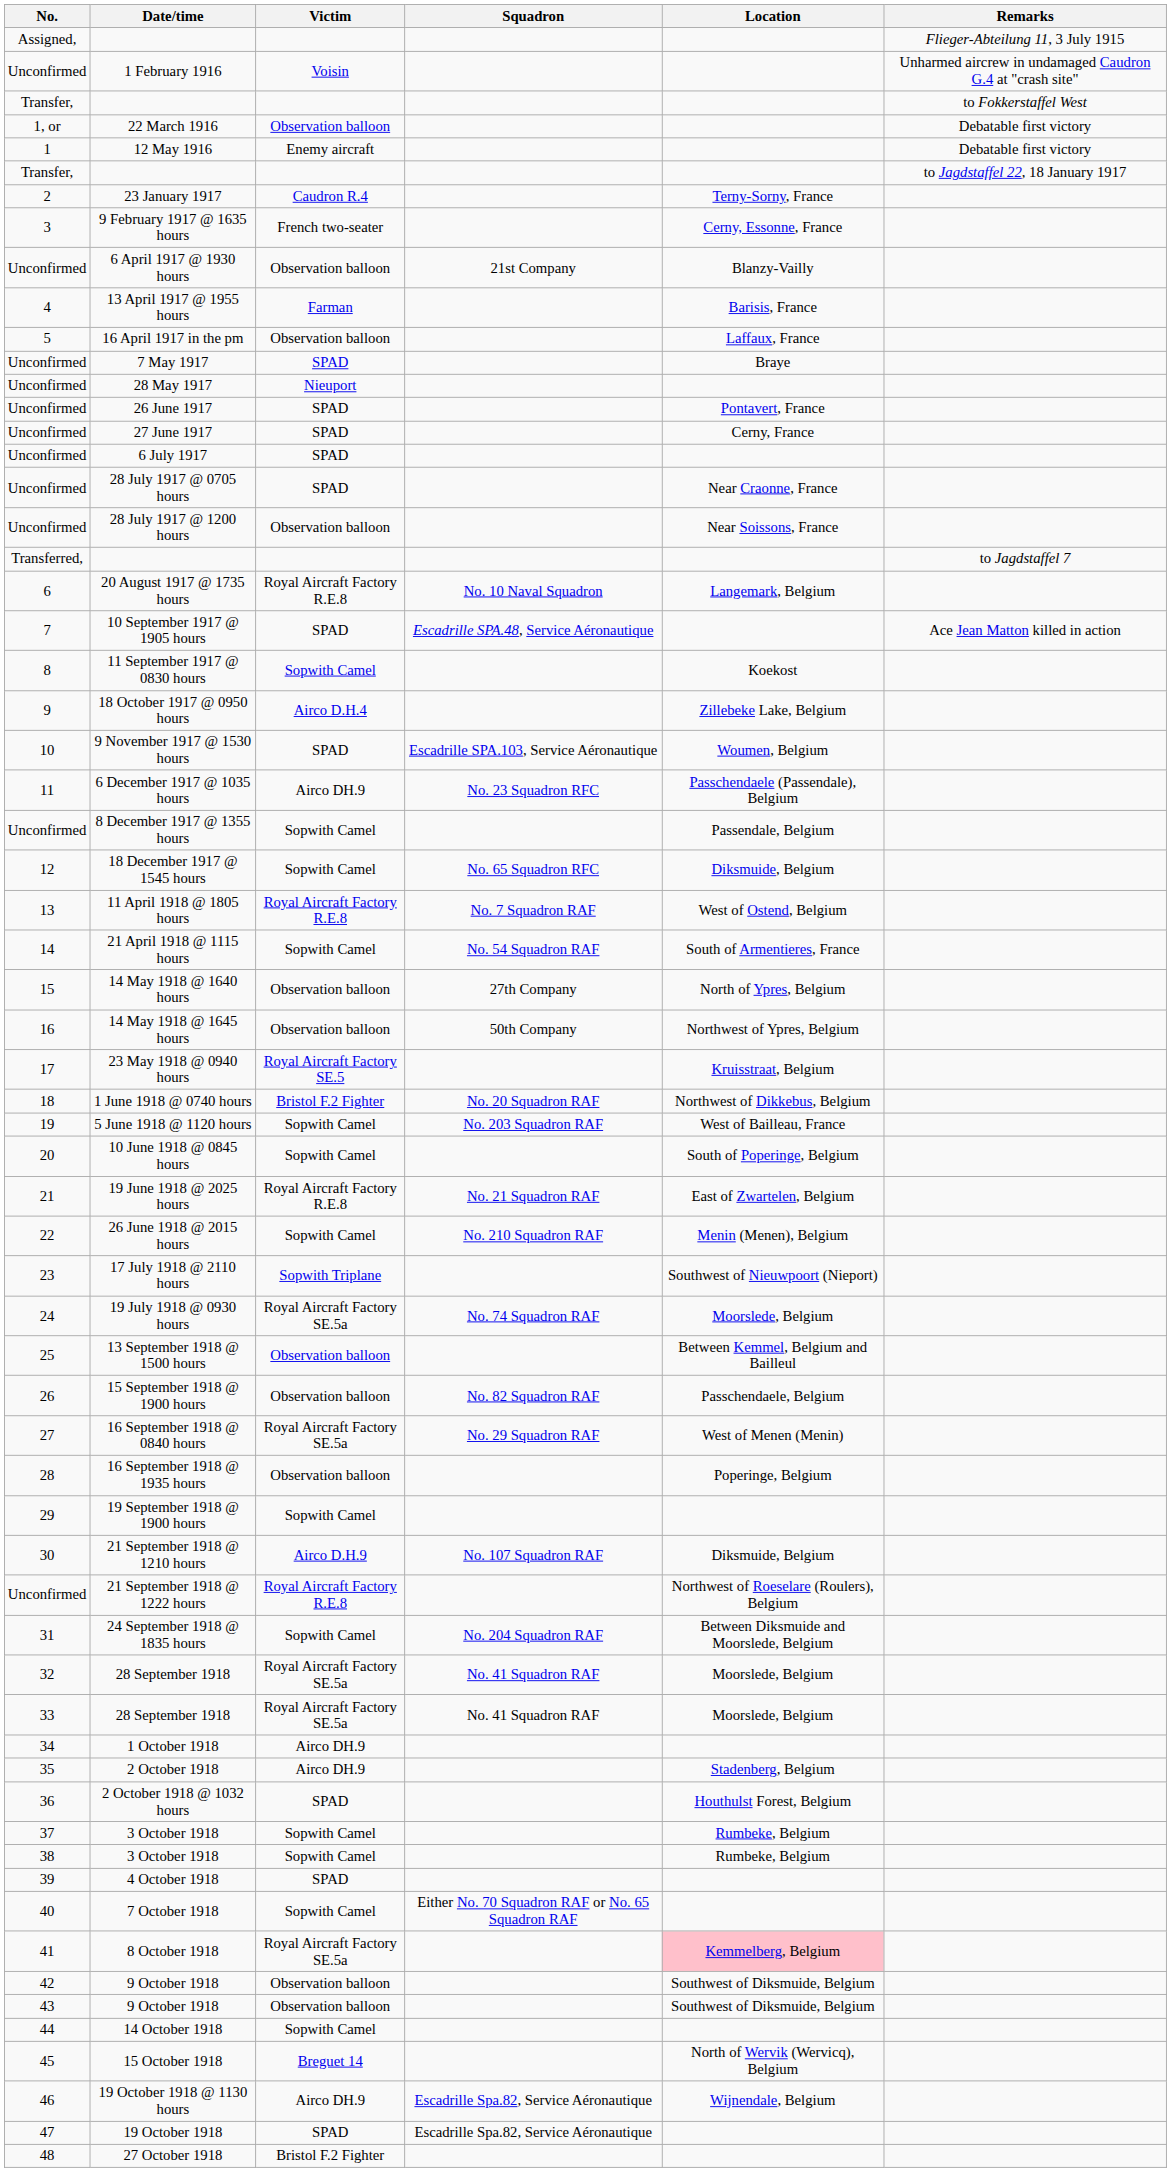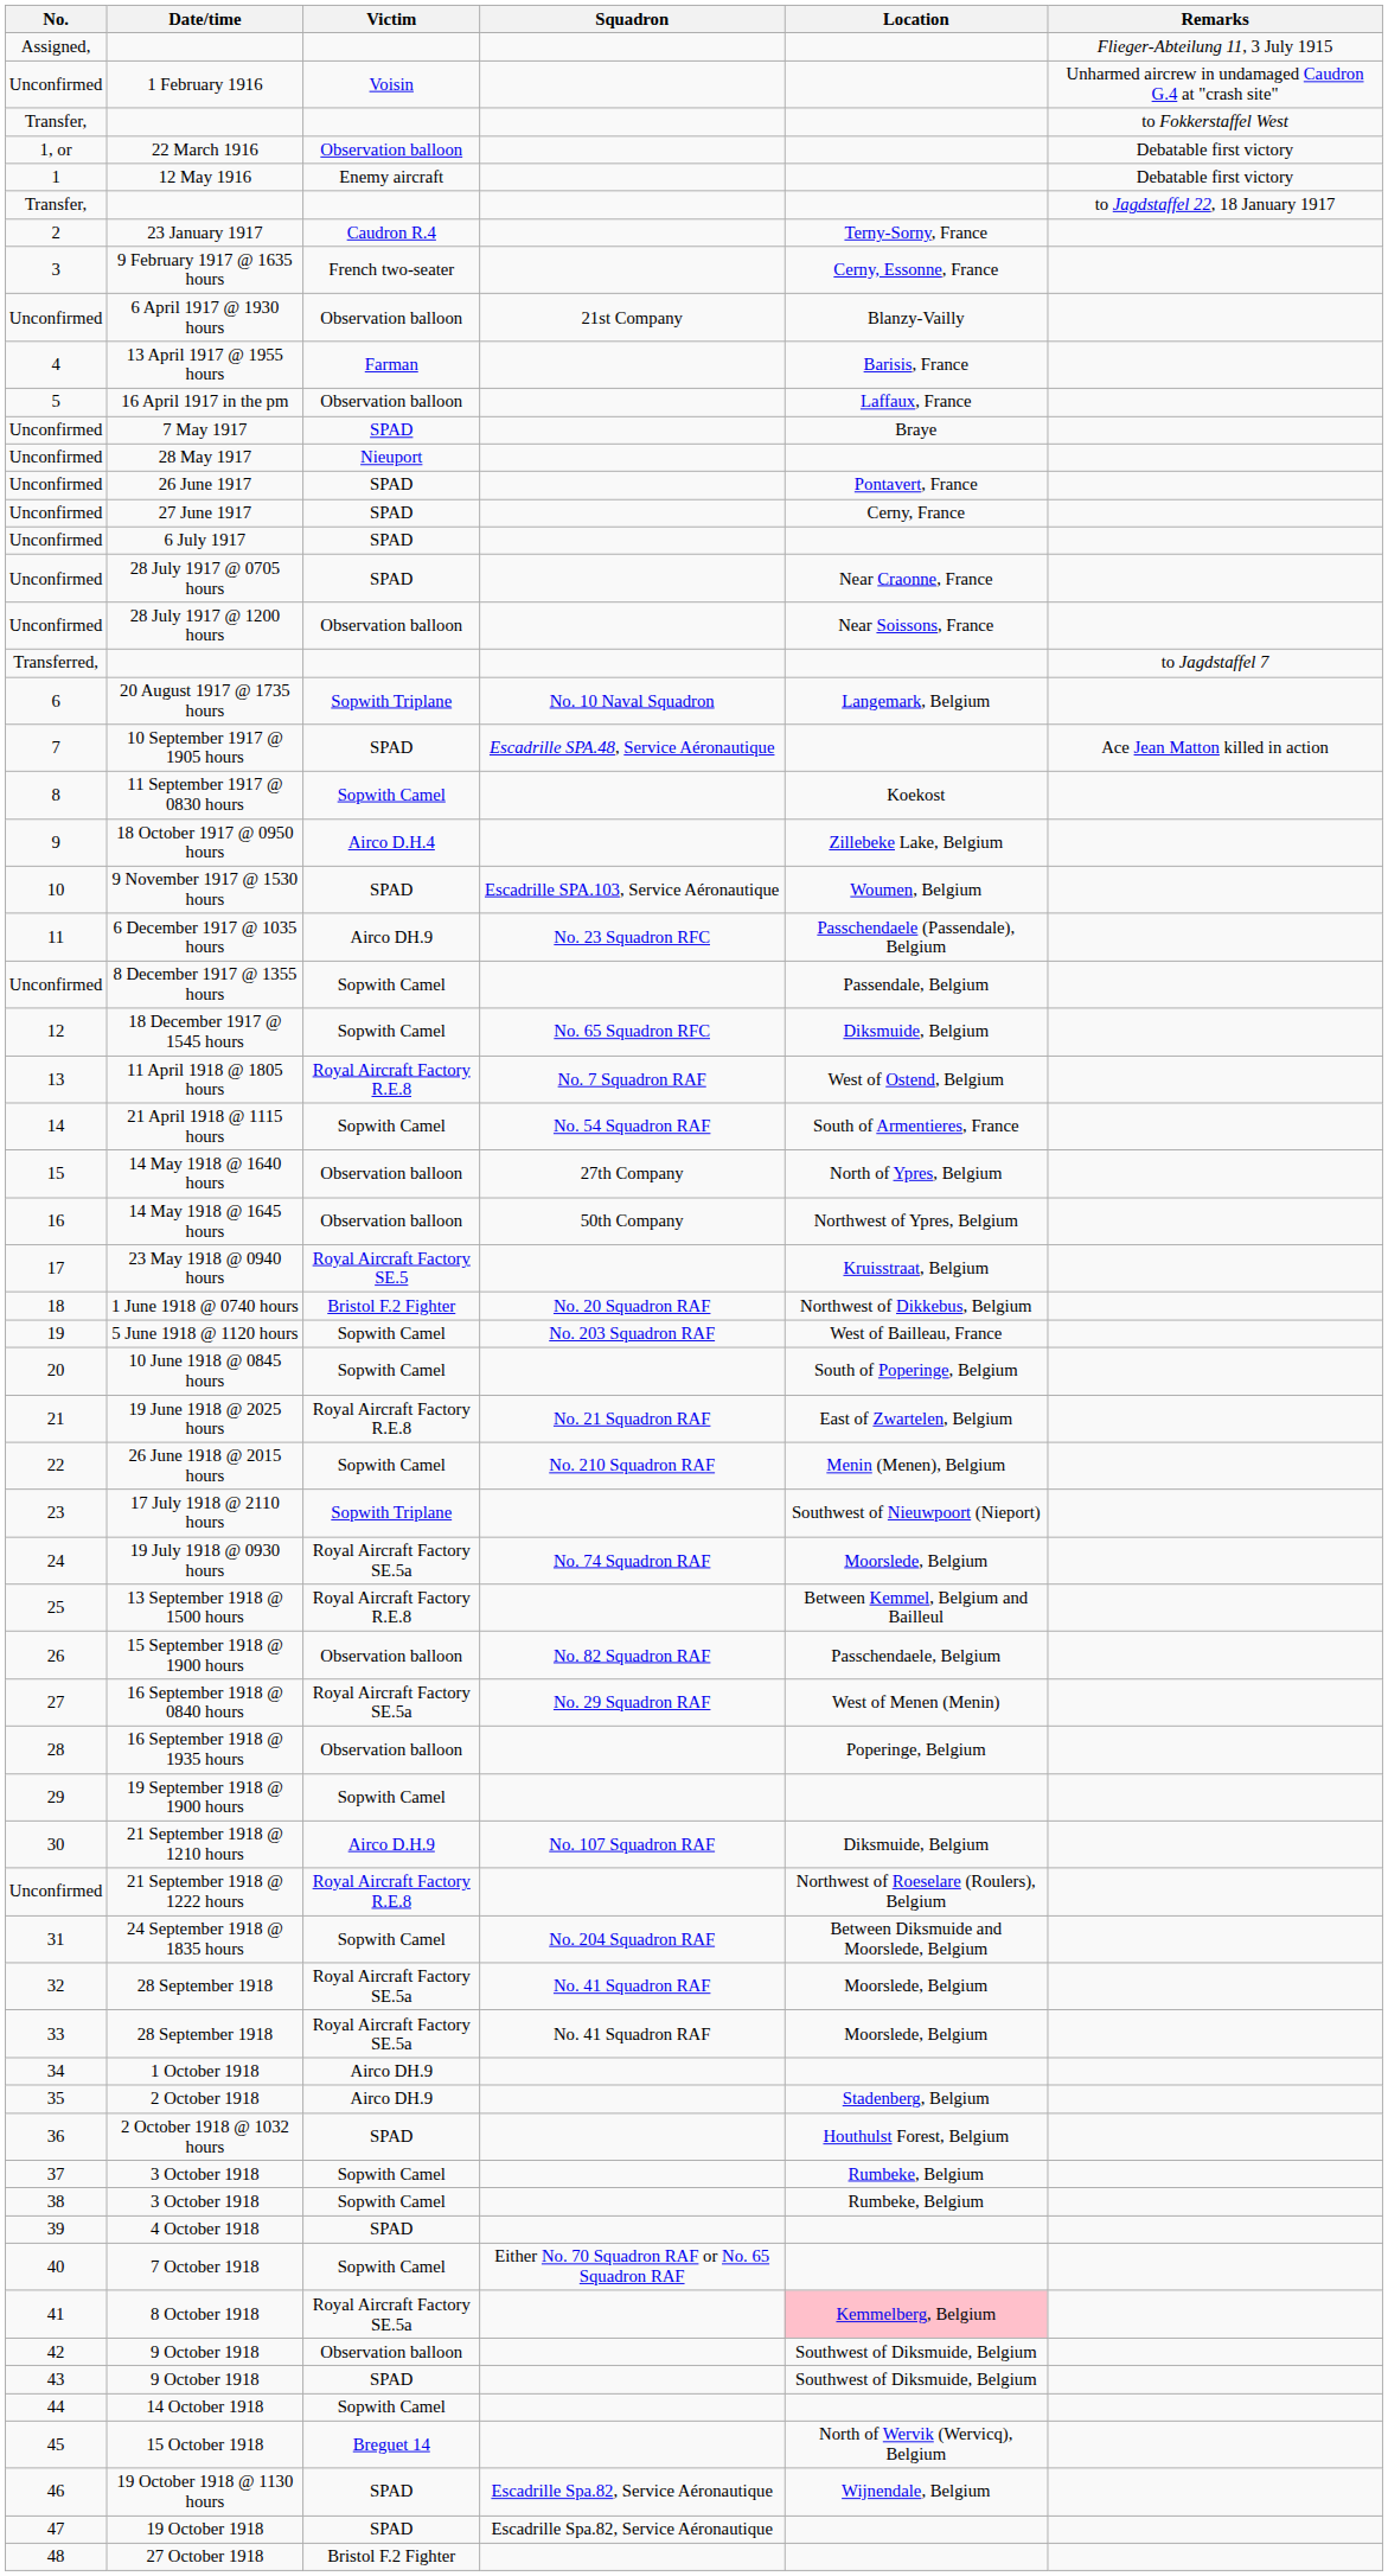 <table class="wikitable" border="1" style="margin: 1em auto 1em auto">
 <tr>
 <th>No.</th>
 <th>Date/time</th>
 <th>Victim</th>
 <th>Squadron</th>
 <th>Location</th>
 <th>Remarks</th>
 </tr>
 <tr>
 <td align="center">Assigned,</td>
 <td align="center"></td>
 <td align="center"></td>
 <td align="center"></td>
 <td align="center"></td>
 <td align="center"><em>Flieger-Abteilung 11</em>, 3 July 1915</td>
 </tr>
 <tr>
 <td align="center">Unconfirmed</td>
 <td align="center">1 February 1916</td>
 <td align="center"><a href='#'>Voisin</a></td>
 <td align="center"></td>
 <td align="center"></td>
 <td align="center">Unharmed aircrew in undamaged <a href='#'>Caudron G.4</a> at "crash site"</td>
 </tr>
 <tr>
 <td align="center">Transfer,</td>
 <td align="center"></td>
 <td align="center"></td>
 <td align="center"></td>
 <td align="center"></td>
 <td align="center">to <em>Fokkerstaffel West</em></td>
 </tr>
 <tr>
 <td align="center">1, or</td>
 <td align="center">22 March 1916</td>
 <td align="center"><a href='#'>Observation balloon</a></td>
 <td align="center"></td>
 <td align="center"></td>
 <td align="center">Debatable first victory</td>
 </tr>
 <tr>
 <td align="center">1</td>
 <td align="center">12 May 1916</td>
 <td align="center">Enemy aircraft</td>
 <td align="center"></td>
 <td align="center"></td>
 <td align="center">Debatable first victory</td>
 </tr>
 <tr>
 <td align="center">Transfer,</td>
 <td align="center"></td>
 <td align="center"></td>
 <td align="center"></td>
 <td align="center"></td>
 <td align="center">to <em><a href='#'>Jagdstaffel 22</a></em>, 18 January 1917</td>
 </tr>
 <tr>
 <td align="center">2</td>
 <td align="center">23 January 1917</td>
 <td align="center"><a href='#'>Caudron R.4</a></td>
 <td align="center"></td>
 <td align="center"><a href='#'>Terny-Sorny</a>, France</td>
 <td align="center"></td>
 </tr>
 <tr>
 <td align="center">3</td>
 <td align="center">9 February 1917 @ 1635 hours</td>
 <td align="center">French two-seater</td>
 <td align="center"></td>
 <td align="center"><a href='#'>Cerny, Essonne</a>, France</td>
 <td align="center"></td>
 </tr>
 <tr>
 <td align="center">Unconfirmed</td>
 <td align="center">6 April 1917 @ 1930 hours</td>
 <td align="center">Observation balloon</td>
 <td align="center">21st Company</td>
 <td align="center">Blanzy-Vailly</td>
 <td align="center"></td>
 </tr>
 <tr>
 <td align="center">4</td>
 <td align="center">13 April 1917 @ 1955 hours</td>
 <td align="center"><a href='#'>Farman</a></td>
 <td align="center"></td>
 <td align="center"><a href='#'>Barisis</a>, France</td>
 <td align="center"></td>
 </tr>
 <tr>
 <td align="center">5</td>
 <td align="center">16 April 1917 in the pm</td>
 <td align="center">Observation balloon</td>
 <td align="center"></td>
 <td align="center"><a href='#'>Laffaux</a>, France</td>
 <td align="center"></td>
 </tr>
 <tr>
 <td align="center">Unconfirmed</td>
 <td align="center">7 May 1917</td>
 <td align="center"><a href='#'>SPAD</a></td>
 <td align="center"></td>
 <td align="center">Braye</td>
 <td align="center"></td>
 </tr>
 <tr>
 <td align="center">Unconfirmed</td>
 <td align="center">28 May 1917</td>
 <td align="center"><a href='#'>Nieuport</a></td>
 <td align="center"></td>
 <td align="center"></td>
 <td align="center"></td>
 </tr>
 <tr>
 <td align="center">Unconfirmed</td>
 <td align="center">26 June 1917</td>
 <td align="center">SPAD</td>
 <td align="center"></td>
 <td align="center"><a href='#'>Pontavert</a>, France</td>
 <td align="center"></td>
 </tr>
 <tr>
 <td align="center">Unconfirmed</td>
 <td align="center">27 June 1917</td>
 <td align="center">SPAD</td>
 <td align="center"></td>
 <td align="center">Cerny, France</td>
 <td align="center"></td>
 </tr>
 <tr>
 <td align="center">Unconfirmed</td>
 <td align="center">6 July 1917</td>
 <td align="center">SPAD</td>
 <td align="center"></td>
 <td align="center"></td>
 <td align="center"></td>
 </tr>
 <tr>
 <td align="center">Unconfirmed</td>
 <td align="center">28 July 1917 @ 0705 hours</td>
 <td align="center">SPAD</td>
 <td align="center"></td>
 <td align="center">Near <a href='#'>Craonne</a>, France</td>
 <td align="center"></td>
 </tr>
 <tr>
 <td align="center">Unconfirmed</td>
 <td align="center">28 July 1917 @ 1200 hours</td>
 <td align="center">Observation balloon</td>
 <td align="center"></td>
 <td align="center">Near <a href='#'>Soissons</a>, France</td>
 <td align="center"></td>
 </tr>
 <tr>
 <td align="center">Transferred,</td>
 <td align="center"></td>
 <td align="center"></td>
 <td align="center"></td>
 <td align="center"></td>
 <td align="center">to <em>Jagdstaffel 7</em></td>
 </tr>
 <tr>
 <td align="center">6</td>
 <td align="center">20 August 1917 @ 1735 hours</td>
-<td align="center">Royal Aircraft Factory R.E.8</td>
+<td align="center"><a href='#'>Sopwith Triplane</a></td>
 <td align="center"><a href='#'>No. 10 Naval Squadron</a></td>
 <td align="center"><a href='#'>Langemark</a>, Belgium</td>
 <td align="center"></td>
 </tr>
 <tr>
 <td align="center">7</td>
 <td align="center">10 September 1917 @ 1905 hours</td>
 <td align="center">SPAD</td>
 <td align="center"><em><a href='#'>Escadrille SPA.48</a></em>, <a href='#'>Service Aéronautique</a></td>
 <td align="center"></td>
 <td align="center">Ace <a href='#'>Jean Matton</a> killed in action</td>
 </tr>
 <tr>
 <td align="center">8</td>
 <td align="center">11 September 1917 @ 0830 hours</td>
 <td align="center"><a href='#'>Sopwith Camel</a></td>
 <td align="center"></td>
 <td align="center">Koekost</td>
 <td align="center"></td>
 </tr>
 <tr>
 <td align="center">9</td>
 <td align="center">18 October 1917 @ 0950 hours</td>
 <td align="center"><a href='#'>Airco D.H.4</a></td>
 <td align="center"></td>
 <td align="center"><a href='#'>Zillebeke</a> Lake, Belgium</td>
 <td align="center"></td>
 </tr>
 <tr>
 <td align="center">10</td>
 <td align="center">9 November 1917 @ 1530 hours</td>
 <td align="center">SPAD</td>
 <td align="center"><a href='#'>Escadrille SPA.103</a>, Service Aéronautique</td>
 <td align="center"><a href='#'>Woumen</a>, Belgium</td>
 <td align="center"></td>
 </tr>
 <tr>
 <td align="center">11</td>
 <td align="center">6 December 1917 @ 1035 hours</td>
 <td align="center">Airco DH.9</td>
 <td align="center"><a href='#'>No. 23 Squadron RFC</a></td>
 <td align="center"><a href='#'>Passchendaele</a> (Passendale), Belgium</td>
 <td align="center"></td>
 </tr>
 <tr>
 <td align="center">Unconfirmed</td>
 <td align="center">8 December 1917 @ 1355 hours</td>
 <td align="center">Sopwith Camel</td>
 <td align="center"></td>
 <td align="center">Passendale, Belgium</td>
 <td align="center"></td>
 </tr>
 <tr>
 <td align="center">12</td>
 <td align="center">18 December 1917 @ 1545 hours</td>
 <td align="center">Sopwith Camel</td>
 <td align="center"><a href='#'>No. 65 Squadron RFC</a></td>
 <td align="center"><a href='#'>Diksmuide</a>, Belgium</td>
 <td align="center"></td>
 </tr>
 <tr>
 <td align="center">13</td>
 <td align="center">11 April 1918 @ 1805 hours</td>
 <td align="center"><a href='#'>Royal Aircraft Factory R.E.8</a></td>
 <td align="center"><a href='#'>No. 7 Squadron RAF</a></td>
 <td align="center">West of <a href='#'>Ostend</a>, Belgium</td>
 <td align="center"></td>
 </tr>
 <tr>
 <td align="center">14</td>
 <td align="center">21 April 1918 @ 1115 hours</td>
 <td align="center">Sopwith Camel</td>
 <td align="center"><a href='#'>No. 54 Squadron RAF</a></td>
 <td align="center">South of <a href='#'>Armentieres</a>, France</td>
 <td align="center"></td>
 </tr>
 <tr>
 <td align="center">15</td>
 <td align="center">14 May 1918 @ 1640 hours</td>
 <td align="center">Observation balloon</td>
 <td align="center">27th Company</td>
 <td align="center">North of <a href='#'>Ypres</a>, Belgium</td>
 <td align="center"></td>
 </tr>
 <tr>
 <td align="center">16</td>
 <td align="center">14 May 1918 @ 1645 hours</td>
 <td align="center">Observation balloon</td>
 <td align="center">50th Company</td>
 <td align="center">Northwest of Ypres, Belgium</td>
 <td align="center"></td>
 </tr>
 <tr>
 <td align="center">17</td>
 <td align="center">23 May 1918 @ 0940 hours</td>
 <td align="center"><a href='#'>Royal Aircraft Factory SE.5</a></td>
 <td align="center"></td>
 <td align="center"><a href='#'>Kruisstraat</a>, Belgium</td>
 <td align="center"></td>
 </tr>
 <tr>
 <td align="center">18</td>
 <td align="center">1 June 1918 @ 0740 hours</td>
 <td align="center"><a href='#'>Bristol F.2 Fighter</a></td>
 <td align="center"><a href='#'>No. 20 Squadron RAF</a></td>
 <td align="center">Northwest of <a href='#'>Dikkebus</a>, Belgium</td>
 <td align="center"></td>
 </tr>
 <tr>
 <td align="center">19</td>
 <td align="center">5 June 1918 @ 1120 hours</td>
 <td align="center">Sopwith Camel</td>
 <td align="center"><a href='#'>No. 203 Squadron RAF</a></td>
 <td align="center">West of Bailleau, France</td>
 <td align="center"></td>
 </tr>
 <tr>
 <td align="center">20</td>
 <td align="center">10 June 1918 @ 0845 hours</td>
 <td align="center">Sopwith Camel</td>
 <td align="center"></td>
 <td align="center">South of <a href='#'>Poperinge</a>, Belgium</td>
 <td align="center"></td>
 </tr>
 <tr>
 <td align="center">21</td>
 <td align="center">19 June 1918 @ 2025 hours</td>
 <td align="center">Royal Aircraft Factory R.E.8</td>
 <td align="center"><a href='#'>No. 21 Squadron RAF</a></td>
 <td align="center">East of <a href='#'>Zwartelen</a>, Belgium</td>
 <td align="center"></td>
 </tr>
 <tr>
 <td align="center">22</td>
 <td align="center">26 June 1918 @ 2015 hours</td>
 <td align="center">Sopwith Camel</td>
 <td align="center"><a href='#'>No. 210 Squadron RAF</a></td>
 <td align="center"><a href='#'>Menin</a> (Menen), Belgium</td>
 <td align="center"></td>
 </tr>
 <tr>
 <td align="center">23</td>
 <td align="center">17 July 1918 @ 2110 hours</td>
 <td align="center"><a href='#'>Sopwith Triplane</a></td>
 <td align="center"></td>
 <td align="center">Southwest of <a href='#'>Nieuwpoort</a> (Nieport)</td>
 <td align="center"></td>
 </tr>
 <tr>
 <td align="center">24</td>
 <td align="center">19 July 1918 @ 0930 hours</td>
 <td align="center">Royal Aircraft Factory SE.5a</td>
 <td align="center"><a href='#'>No. 74 Squadron RAF</a></td>
 <td align="center"><a href='#'>Moorslede</a>, Belgium</td>
 <td align="center"></td>
 </tr>
 <tr>
 <td align="center">25</td>
 <td align="center">13 September 1918 @ 1500 hours</td>
-<td align="center"><a href='#'>Observation balloon</a></td>
+<td align="center">Royal Aircraft Factory R.E.8</td>
 <td align="center"></td>
 <td align="center">Between <a href='#'>Kemmel</a>, Belgium and Bailleul</td>
 <td align="center"></td>
 </tr>
 <tr>
 <td align="center">26</td>
 <td align="center">15 September 1918 @ 1900 hours</td>
 <td align="center">Observation balloon</td>
 <td align="center"><a href='#'>No. 82 Squadron RAF</a></td>
 <td align="center">Passchendaele, Belgium</td>
 <td align="center"></td>
 </tr>
 <tr>
 <td align="center">27</td>
 <td align="center">16 September 1918 @ 0840 hours</td>
 <td align="center">Royal Aircraft Factory SE.5a</td>
 <td align="center"><a href='#'>No. 29 Squadron RAF</a></td>
 <td align="center">West of Menen (Menin)</td>
 <td align="center"></td>
 </tr>
 <tr>
 <td align="center">28</td>
 <td align="center">16 September 1918 @ 1935 hours</td>
 <td align="center">Observation balloon</td>
 <td align="center"></td>
 <td align="center">Poperinge, Belgium</td>
 <td align="center"></td>
 </tr>
 <tr>
 <td align="center">29</td>
 <td align="center">19 September 1918 @ 1900 hours</td>
 <td align="center">Sopwith Camel</td>
 <td align="center"></td>
 <td align="center"></td>
 <td align="center"></td>
 </tr>
 <tr>
 <td align="center">30</td>
 <td align="center">21 September 1918 @ 1210 hours</td>
 <td align="center"><a href='#'>Airco D.H.9</a></td>
 <td align="center"><a href='#'>No. 107 Squadron RAF</a></td>
 <td align="center">Diksmuide, Belgium</td>
 <td align="center"></td>
 </tr>
 <tr>
 <td align="center">Unconfirmed</td>
 <td align="center">21 September 1918 @ 1222 hours</td>
 <td align="center"><a href='#'>Royal Aircraft Factory R.E.8</a></td>
 <td align="center"></td>
 <td align="center">Northwest of <a href='#'>Roeselare</a> (Roulers), Belgium</td>
 <td align="center"></td>
 </tr>
 <tr>
 <td align="center">31</td>
 <td align="center">24 September 1918 @ 1835 hours</td>
 <td align="center">Sopwith Camel</td>
 <td align="center"><a href='#'>No. 204 Squadron RAF</a></td>
 <td align="center">Between Diksmuide and Moorslede, Belgium</td>
 <td align="center"></td>
 </tr>
 <tr>
 <td align="center">32</td>
 <td align="center">28 September 1918</td>
 <td align="center">Royal Aircraft Factory SE.5a</td>
 <td align="center"><a href='#'>No. 41 Squadron RAF</a></td>
 <td align="center">Moorslede, Belgium</td>
 <td align="center"></td>
 </tr>
 <tr>
 <td align="center">33</td>
 <td align="center">28 September 1918</td>
 <td align="center">Royal Aircraft Factory SE.5a</td>
 <td align="center">No. 41 Squadron RAF</td>
 <td align="center">Moorslede, Belgium</td>
 <td align="center"></td>
 </tr>
 <tr>
 <td align="center">34</td>
 <td align="center">1 October 1918</td>
 <td align="center">Airco DH.9</td>
 <td align="center"></td>
 <td align="center"></td>
 <td align="center"></td>
 </tr>
 <tr>
 <td align="center">35</td>
 <td align="center">2 October 1918</td>
 <td align="center">Airco DH.9</td>
 <td align="center"></td>
 <td align="center"><a href='#'>Stadenberg</a>, Belgium</td>
 <td align="center"></td>
 </tr>
 <tr>
 <td align="center">36</td>
 <td align="center">2 October 1918 @ 1032 hours</td>
 <td align="center">SPAD</td>
 <td align="center"></td>
 <td align="center"><a href='#'>Houthulst</a> Forest, Belgium</td>
 <td align="center"></td>
 </tr>
 <tr>
 <td align="center">37</td>
 <td align="center">3 October 1918</td>
 <td align="center">Sopwith Camel</td>
 <td align="center"></td>
 <td align="center"><a href='#'>Rumbeke</a>, Belgium</td>
 <td align="center"></td>
 </tr>
 <tr>
 <td align="center">38</td>
 <td align="center">3 October 1918</td>
 <td align="center">Sopwith Camel</td>
 <td align="center"></td>
 <td align="center">Rumbeke, Belgium</td>
 <td align="center"></td>
 </tr>
 <tr>
 <td align="center">39</td>
 <td align="center">4 October 1918</td>
 <td align="center">SPAD</td>
 <td align="center"></td>
 <td align="center"></td>
 <td align="center"></td>
 </tr>
 <tr>
 <td align="center">40</td>
 <td align="center">7 October 1918</td>
 <td align="center">Sopwith Camel</td>
 <td align="center">Either <a href='#'>No. 70 Squadron RAF</a> or <a href='#'>No. 65 Squadron RAF</a></td>
 <td align="center"></td>
 <td align="center"></td>
 </tr>
 <tr>
 <td align="center">41</td>
 <td align="center">8 October 1918</td>
 <td align="center">Royal Aircraft Factory SE.5a</td>
 <td align="center"></td>
 <td align="center" style="background: pink;"><a href='#'>Kemmelberg</a>, Belgium</td>
 <td align="center"></td>
 </tr>
 <tr>
 <td align="center">42</td>
 <td align="center">9 October 1918</td>
 <td align="center">Observation balloon</td>
 <td align="center"></td>
 <td align="center">Southwest of Diksmuide, Belgium</td>
 <td align="center"></td>
 </tr>
 <tr>
 <td align="center">43</td>
 <td align="center">9 October 1918</td>
-<td align="center">Observation balloon</td>
+<td align="center">SPAD</td>
 <td align="center"></td>
 <td align="center">Southwest of Diksmuide, Belgium</td>
 <td align="center"></td>
 </tr>
 <tr>
 <td align="center">44</td>
 <td align="center">14 October 1918</td>
 <td align="center">Sopwith Camel</td>
 <td align="center"></td>
 <td align="center"></td>
 <td align="center"></td>
 </tr>
 <tr>
 <td align="center">45</td>
 <td align="center">15 October 1918</td>
 <td align="center"><a href='#'>Breguet 14</a></td>
 <td align="center"></td>
 <td align="center">North of <a href='#'>Wervik</a> (Wervicq), Belgium</td>
 <td align="center"></td>
 </tr>
 <tr>
 <td align="center">46</td>
 <td align="center">19 October 1918 @ 1130 hours</td>
-<td align="center">Airco DH.9</td>
+<td align="center">SPAD</td>
 <td align="center"><a href='#'>Escadrille Spa.82</a>, Service Aéronautique</td>
 <td align="center"><a href='#'>Wijnendale</a>, Belgium</td>
 <td align="center"></td>
 </tr>
 <tr>
 <td align="center">47</td>
 <td align="center">19 October 1918</td>
 <td align="center">SPAD</td>
 <td align="center">Escadrille Spa.82, Service Aéronautique</td>
 <td align="center"></td>
 <td align="center"></td>
 </tr>
 <tr>
 <td align="center">48</td>
 <td align="center">27 October 1918</td>
 <td align="center">Bristol F.2 Fighter</td>
 <td align="center"></td>
 <td align="center"></td>
 <td align="center"></td>
 </tr>
 </table>
